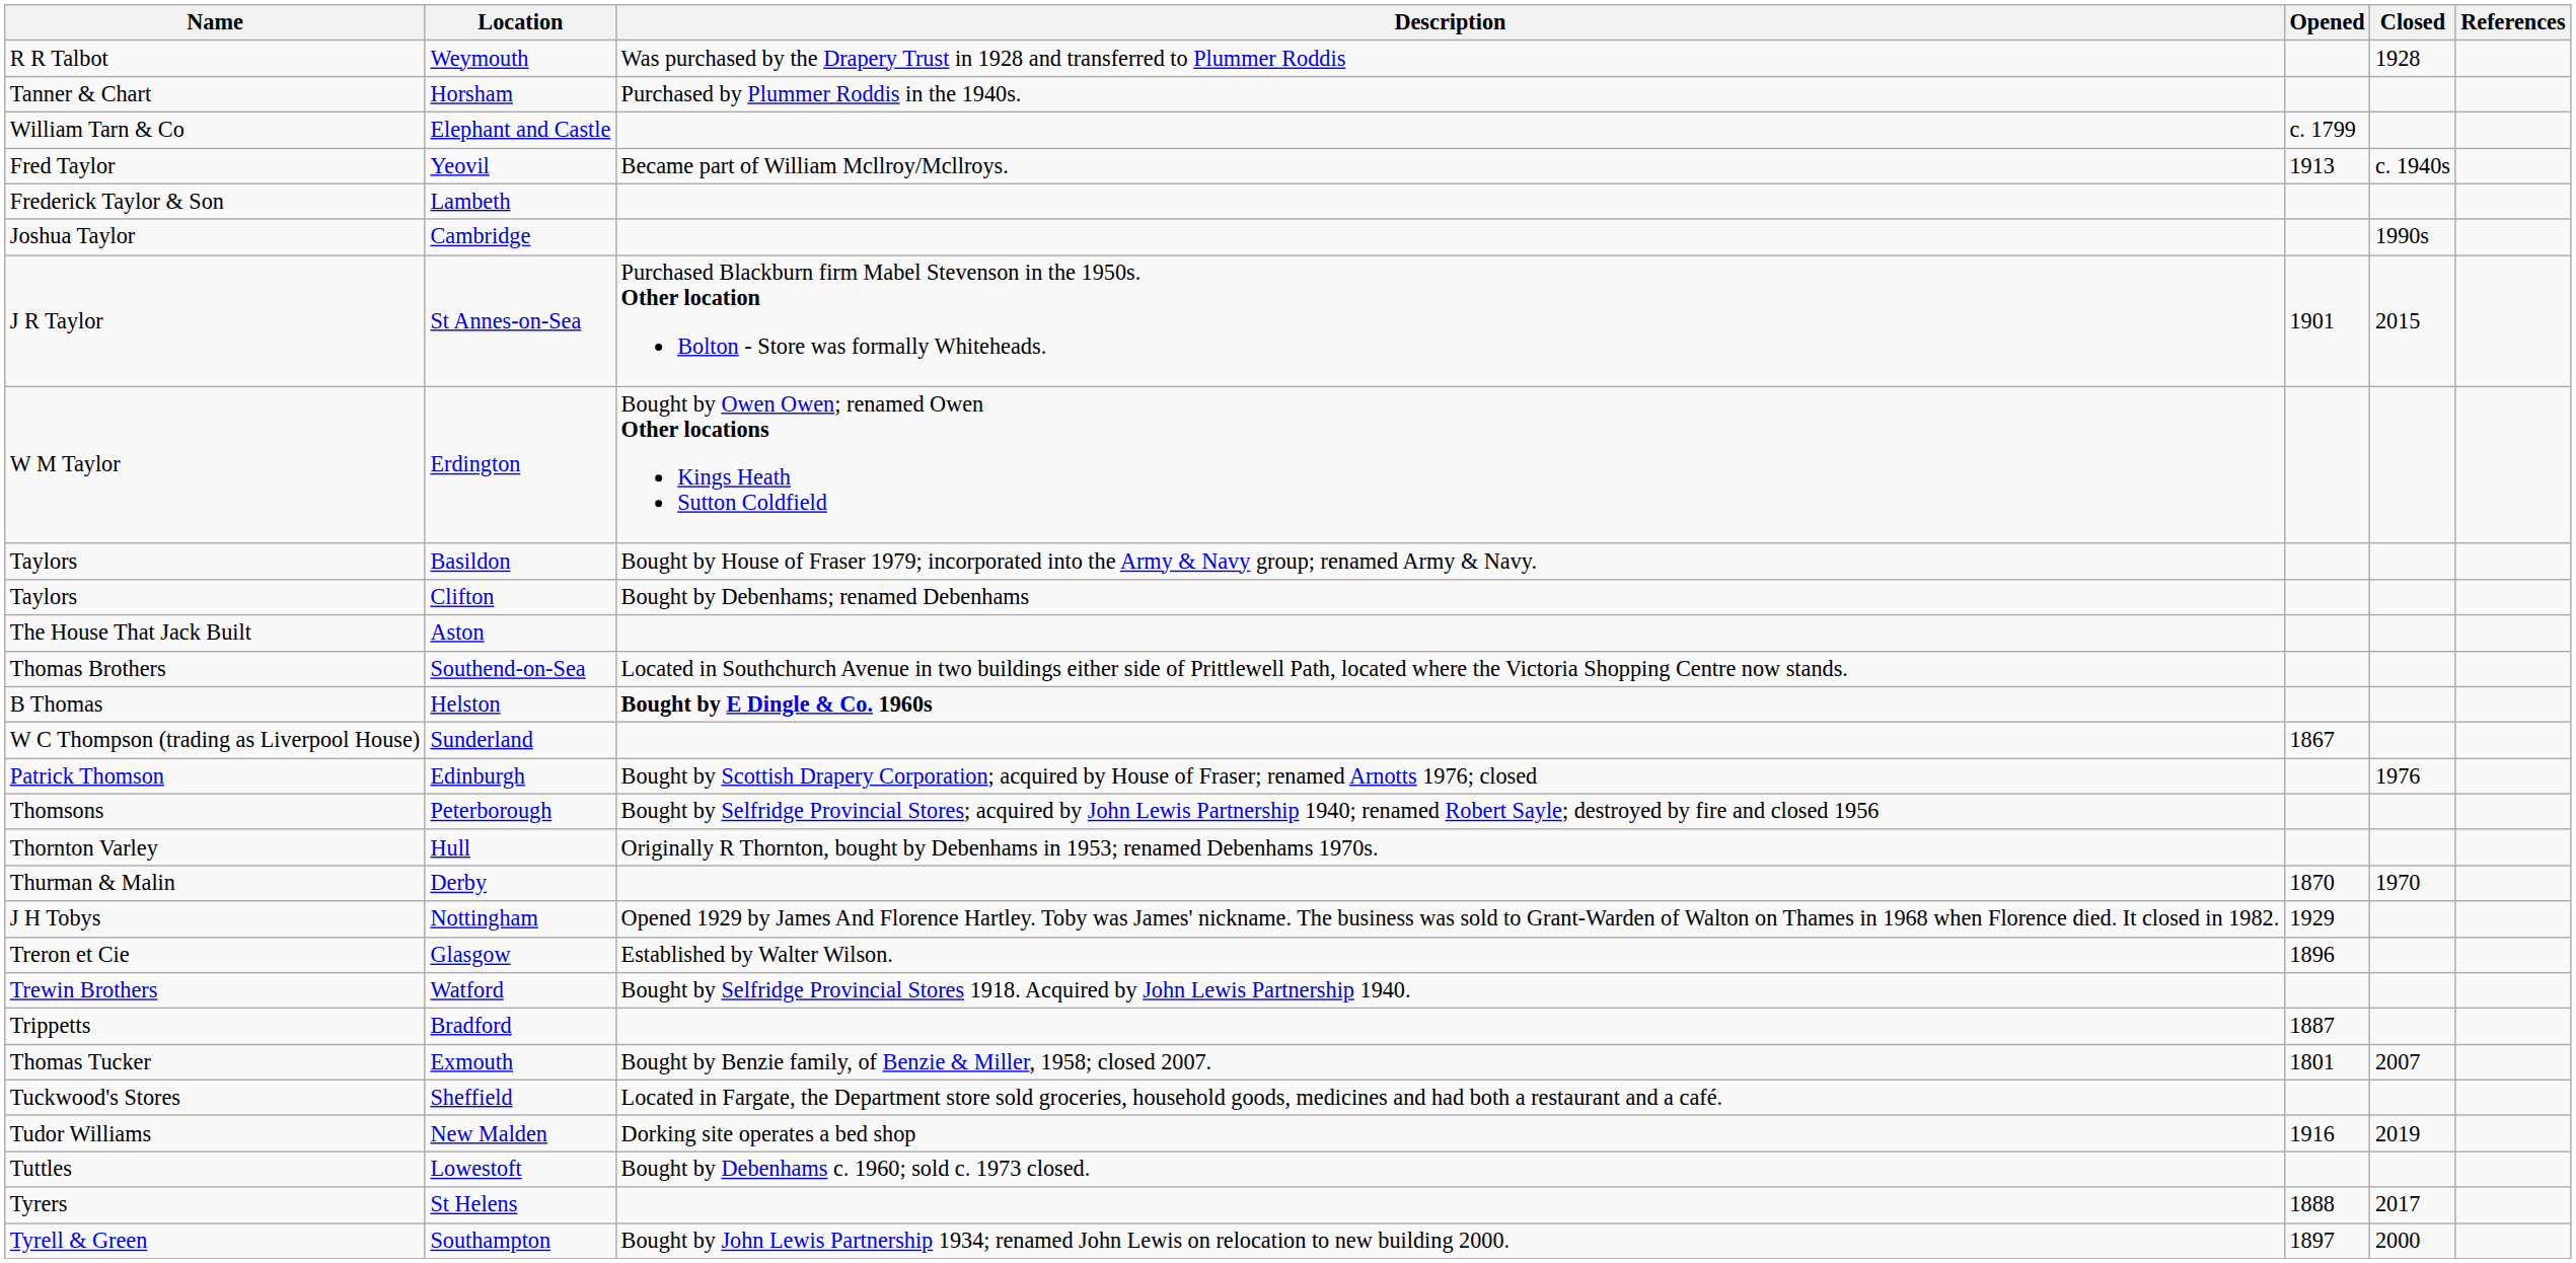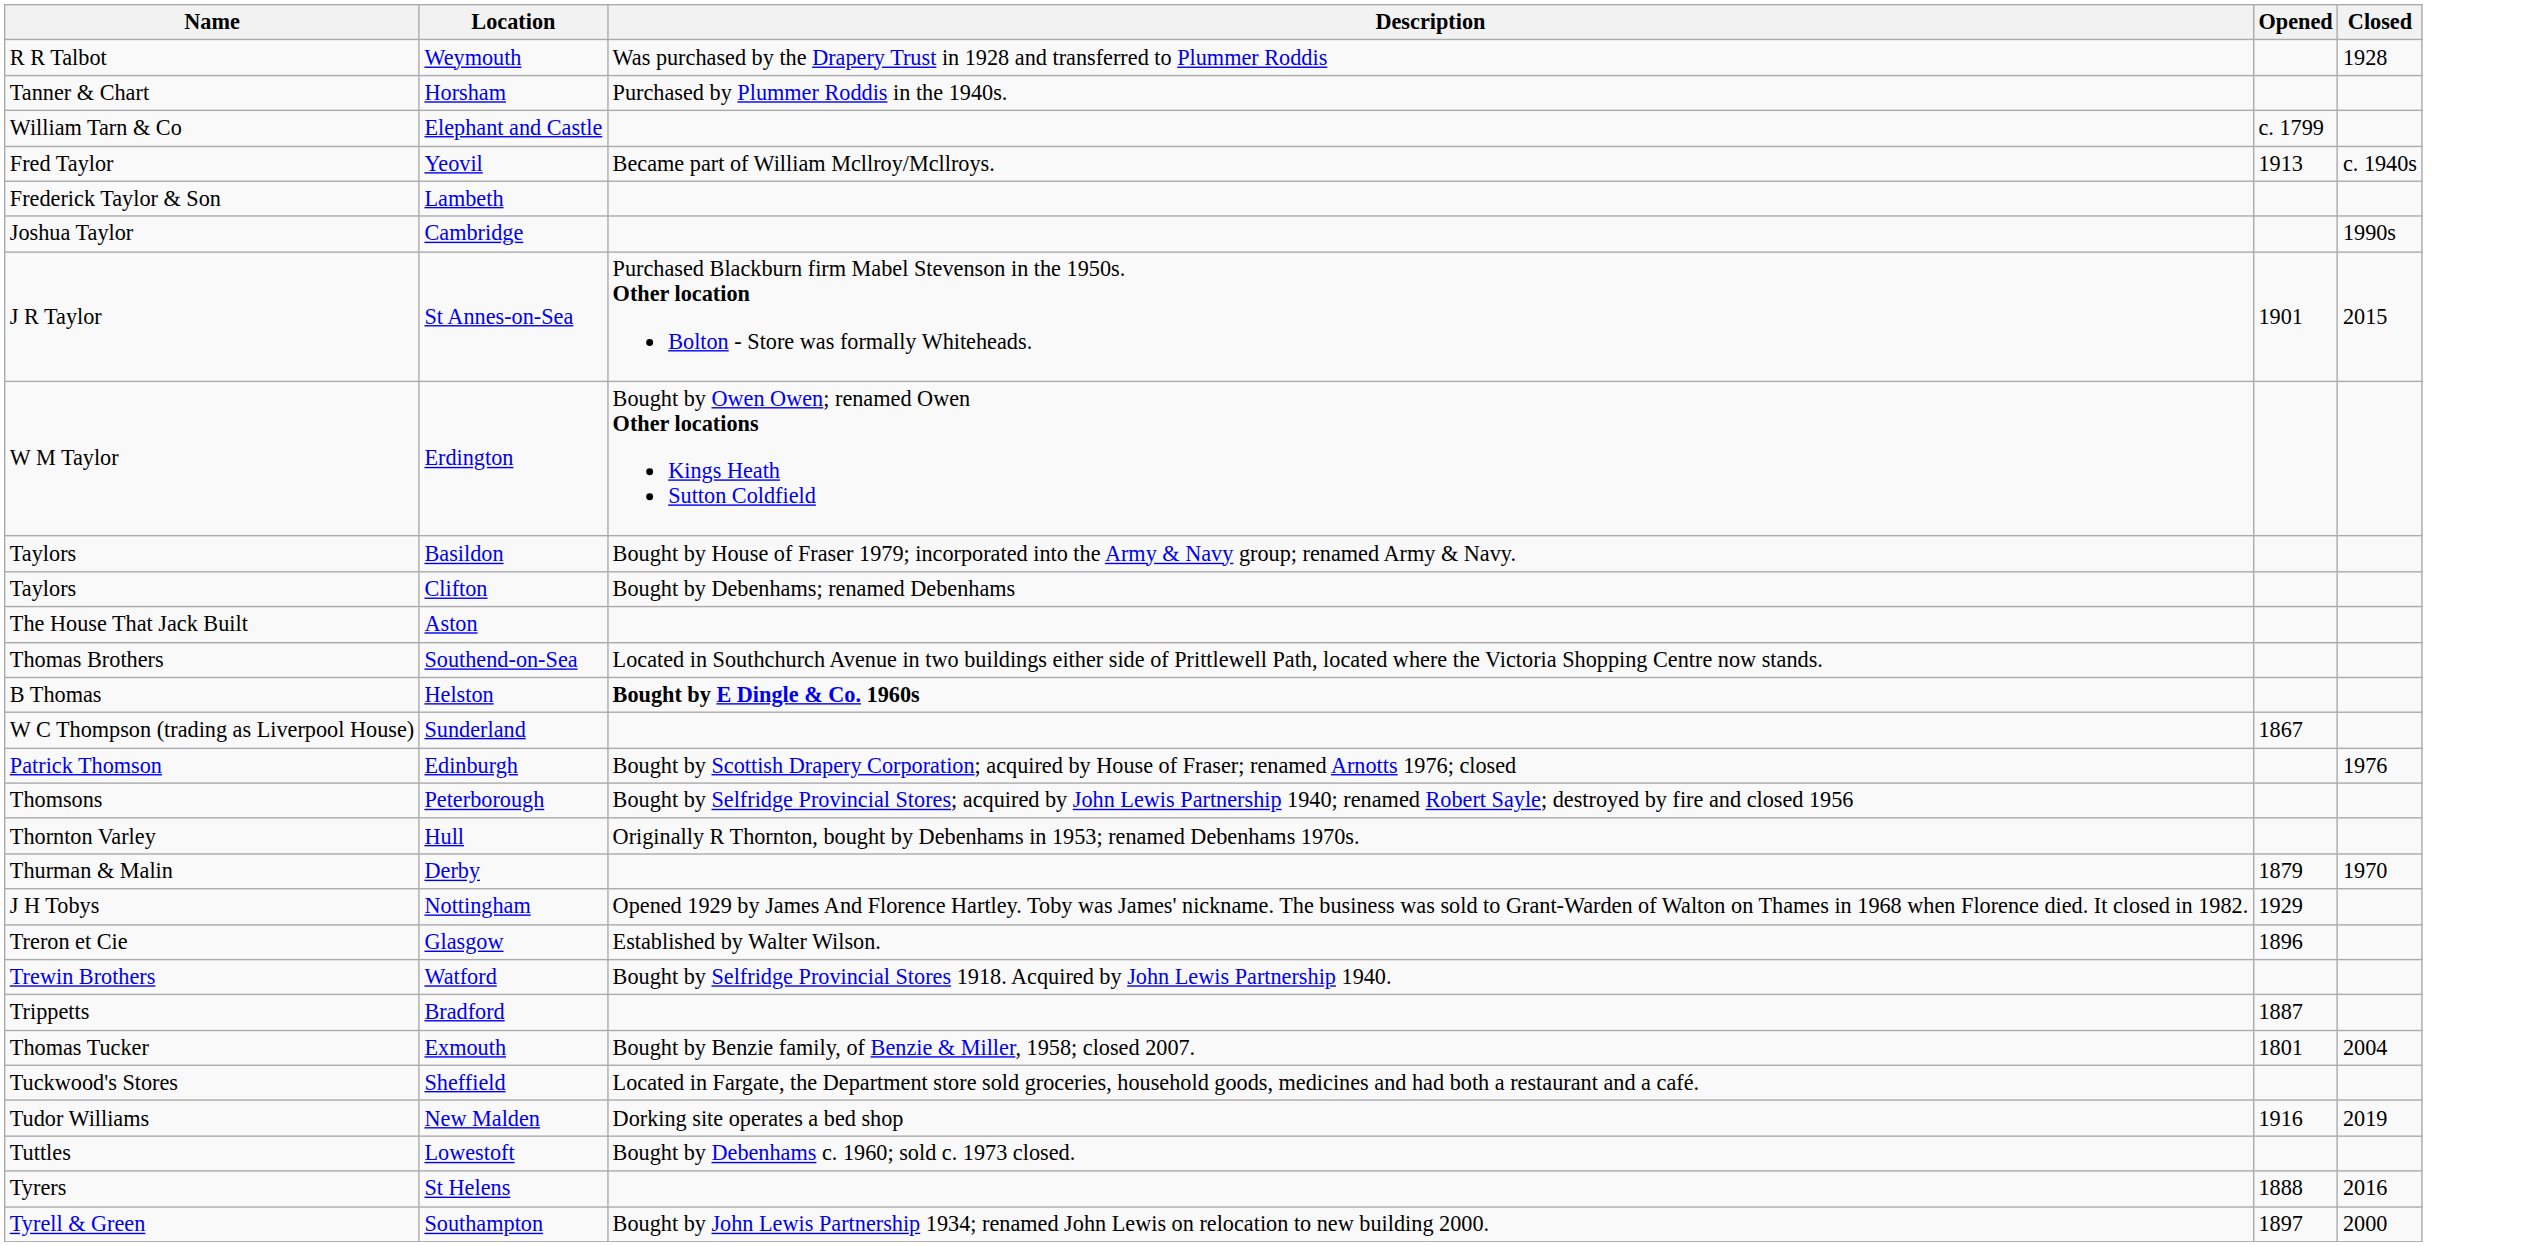 <table class="wikitable">
 <tr>
 <th>Name</th>
 <th>Location</th>
 <th>Description</th>
 <th>Opened</th>
 <th>Closed</th>
-<th>References</th>
 </tr>
 <tr>
 <td>R R Talbot</td>
 <td><a href='#'>Weymouth</a></td>
 <td>Was purchased by the <a href='#'>Drapery Trust</a> in 1928 and transferred to <a href='#'>Plummer Roddis</a></td>
 <td></td>
 <td>1928</td>
-<td></td>
 </tr>
 <tr>
 <td>Tanner & Chart</td>
 <td><a href='#'>Horsham</a></td>
 <td>Purchased by <a href='#'>Plummer Roddis</a> in the 1940s.</td>
-<td></td>
 <td></td>
 <td></td>
 </tr>
 <tr>
 <td>William Tarn & Co</td>
 <td><a href='#'>Elephant and Castle</a></td>
 <td></td>
 <td>c. 1799</td>
 <td></td>
-<td></td>
 </tr>
 <tr>
 <td>Fred Taylor</td>
 <td><a href='#'>Yeovil</a></td>
 <td>Became part of William Mcllroy/Mcllroys.</td>
 <td>1913</td>
 <td>c. 1940s</td>
-<td></td>
 </tr>
 <tr>
 <td>Frederick Taylor & Son</td>
 <td><a href='#'>Lambeth</a></td>
-<td></td>
 <td></td>
 <td></td>
 <td></td>
 </tr>
 <tr>
 <td>Joshua Taylor</td>
 <td><a href='#'>Cambridge</a></td>
 <td></td>
 <td></td>
 <td>1990s</td>
-<td></td>
 </tr>
 <tr>
 <td>J R Taylor</td>
 <td><a href='#'>St Annes-on-Sea</a></td>
 <td>Purchased Blackburn firm Mabel Stevenson in the 1950s.<br><strong>Other location</strong><ul><li><a href='#'>Bolton</a> - Store was formally Whiteheads.</li></ul></td>
 <td>1901</td>
 <td>2015</td>
-<td></td>
 </tr>
 <tr>
 <td>W M Taylor</td>
 <td><a href='#'>Erdington</a></td>
 <td>Bought by <a href='#'>Owen Owen</a>; renamed Owen<br><strong>Other locations</strong><ul><li><a href='#'>Kings Heath</a></li><li><a href='#'>Sutton Coldfield</a></li></ul></td>
-<td></td>
 <td></td>
 <td></td>
 </tr>
 <tr>
 <td>Taylors</td>
 <td><a href='#'>Basildon</a></td>
 <td>Bought by House of Fraser 1979; incorporated into the <a href='#'>Army & Navy</a> group; renamed Army & Navy.</td>
 <td></td>
 <td></td>
-<td></td>
 </tr>
 <tr>
 <td>Taylors</td>
 <td><a href='#'>Clifton</a></td>
 <td>Bought by Debenhams; renamed Debenhams</td>
 <td></td>
 <td></td>
-<td></td>
 </tr>
 <tr>
 <td>The House That Jack Built</td>
 <td><a href='#'>Aston</a></td>
-<td></td>
 <td></td>
 <td></td>
 <td></td>
 </tr>
 <tr>
 <td>Thomas Brothers</td>
 <td><a href='#'>Southend-on-Sea</a></td>
 <td>Located in Southchurch Avenue in two buildings either side of Prittlewell Path, located where the Victoria Shopping Centre now stands.</td>
 <td></td>
 <td></td>
-<td></td>
 </tr>
 <tr>
 <td>B Thomas</td>
 <td><a href='#'>Helston</a></td>
 <td><strong>Bought by <a href='#'>E Dingle & Co.</a> 1960s</strong></td>
-<td></td>
 <td></td>
 <td></td>
 </tr>
 <tr>
 <td>W C Thompson (trading as Liverpool House)</td>
 <td><a href='#'>Sunderland</a></td>
 <td></td>
 <td>1867</td>
 <td></td>
-<td></td>
 </tr>
 <tr>
 <td><a href='#'>Patrick Thomson</a></td>
 <td><a href='#'>Edinburgh</a></td>
 <td>Bought by <a href='#'>Scottish Drapery Corporation</a>; acquired by House of Fraser; renamed <a href='#'>Arnotts</a> 1976; closed</td>
 <td></td>
 <td>1976</td>
-<td></td>
 </tr>
 <tr>
 <td>Thomsons</td>
 <td><a href='#'>Peterborough</a></td>
 <td>Bought by <a href='#'>Selfridge Provincial Stores</a>; acquired by <a href='#'>John Lewis Partnership</a> 1940; renamed <a href='#'>Robert Sayle</a>; destroyed by fire and closed 1956</td>
-<td></td>
 <td></td>
 <td></td>
 </tr>
 <tr>
 <td>Thornton Varley</td>
 <td><a href='#'>Hull</a></td>
 <td>Originally R Thornton, bought by Debenhams in 1953; renamed Debenhams 1970s.</td>
 <td></td>
 <td></td>
-<td></td>
 </tr>
 <tr>
 <td>Thurman & Malin</td>
 <td><a href='#'>Derby</a></td>
 <td></td>
-<td>1870</td>
+<td>1879</td>
 <td>1970</td>
-<td></td>
 </tr>
 <tr>
 <td>J H Tobys</td>
 <td><a href='#'>Nottingham</a></td>
 <td>Opened 1929 by James And Florence Hartley. Toby was James' nickname. The business was sold to Grant-Warden of Walton on Thames in 1968 when Florence died. It closed in 1982.</td>
 <td>1929</td>
-<td></td>
 <td></td>
 </tr>
 <tr>
 <td>Treron et Cie</td>
 <td><a href='#'>Glasgow</a></td>
 <td>Established by Walter Wilson.</td>
 <td>1896</td>
 <td></td>
-<td></td>
 </tr>
 <tr>
 <td><a href='#'>Trewin Brothers</a></td>
 <td><a href='#'>Watford</a></td>
 <td>Bought by <a href='#'>Selfridge Provincial Stores</a> 1918. Acquired by <a href='#'>John Lewis Partnership</a> 1940.</td>
-<td></td>
 <td></td>
 <td></td>
 </tr>
 <tr>
 <td>Trippetts</td>
 <td><a href='#'>Bradford</a></td>
 <td></td>
 <td>1887</td>
 <td></td>
-<td></td>
 </tr>
 <tr>
 <td>Thomas Tucker</td>
 <td><a href='#'>Exmouth</a></td>
 <td>Bought by Benzie family, of <a href='#'>Benzie & Miller</a>, 1958; closed 2007.</td>
 <td>1801</td>
-<td>2007</td>
-<td></td>
+<td>2004</td>
 </tr>
 <tr>
 <td>Tuckwood's Stores</td>
 <td><a href='#'>Sheffield</a></td>
 <td>Located in Fargate, the Department store sold groceries, household goods, medicines and had both a restaurant and a café.</td>
-<td></td>
 <td></td>
 <td></td>
 </tr>
 <tr>
 <td>Tudor Williams</td>
 <td><a href='#'>New Malden</a></td>
 <td>Dorking site operates a bed shop</td>
 <td>1916</td>
 <td>2019</td>
-<td></td>
 </tr>
 <tr>
 <td>Tuttles</td>
 <td><a href='#'>Lowestoft</a></td>
 <td>Bought by <a href='#'>Debenhams</a> c. 1960; sold c. 1973 closed.</td>
-<td></td>
 <td></td>
 <td></td>
 </tr>
 <tr>
 <td>Tyrers</td>
 <td><a href='#'>St Helens</a></td>
 <td></td>
 <td>1888</td>
-<td>2017</td>
-<td></td>
+<td>2016</td>
 </tr>
 <tr>
 <td><a href='#'>Tyrell & Green</a></td>
 <td><a href='#'>Southampton</a></td>
 <td>Bought by <a href='#'>John Lewis Partnership</a> 1934; renamed John Lewis on relocation to new building 2000.</td>
 <td>1897</td>
 <td>2000</td>
-<td></td>
 </tr>
 </table>
